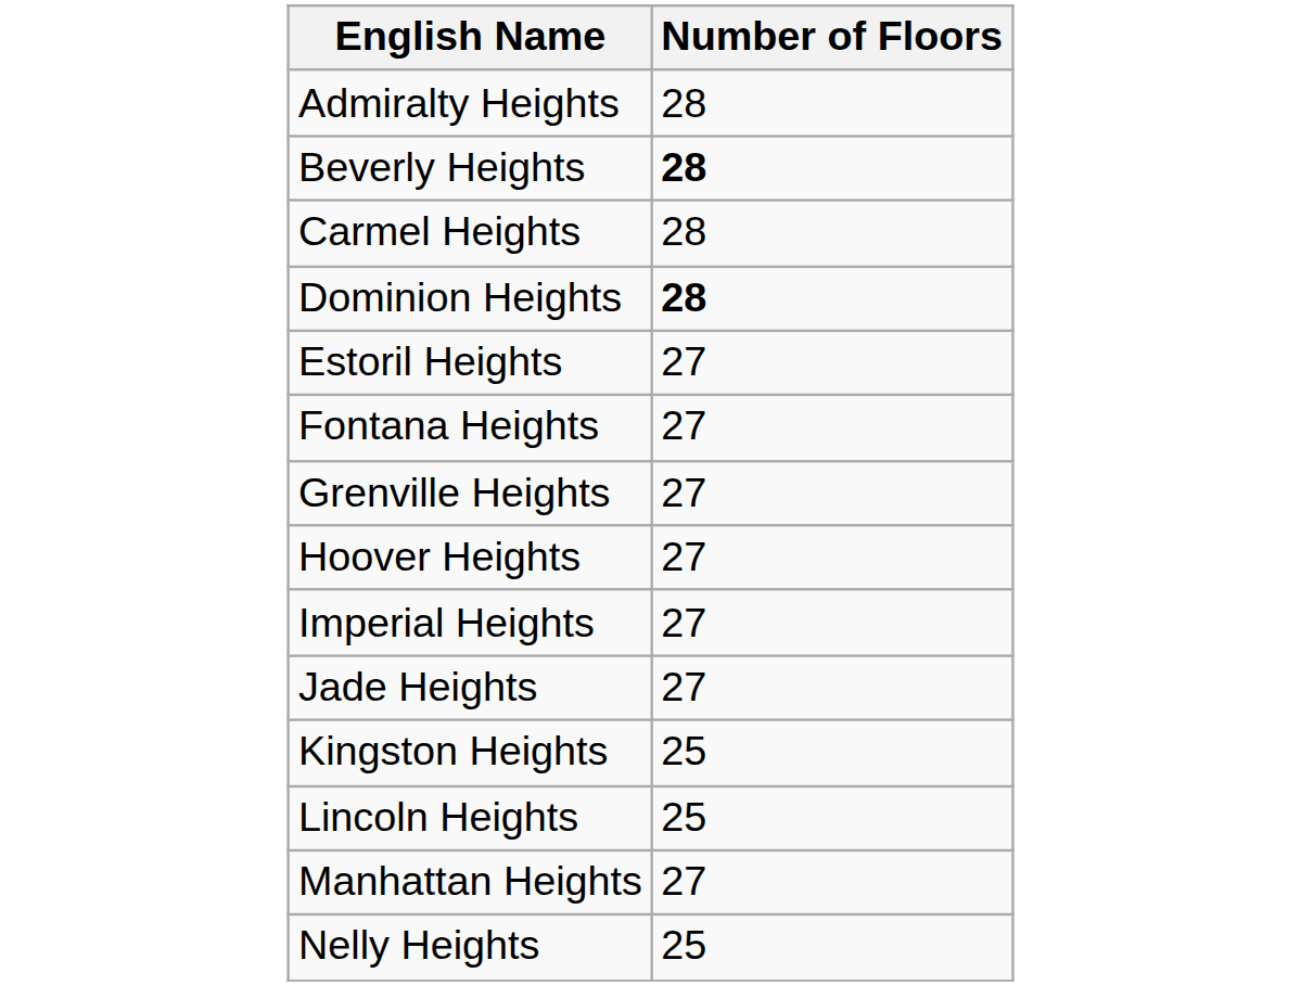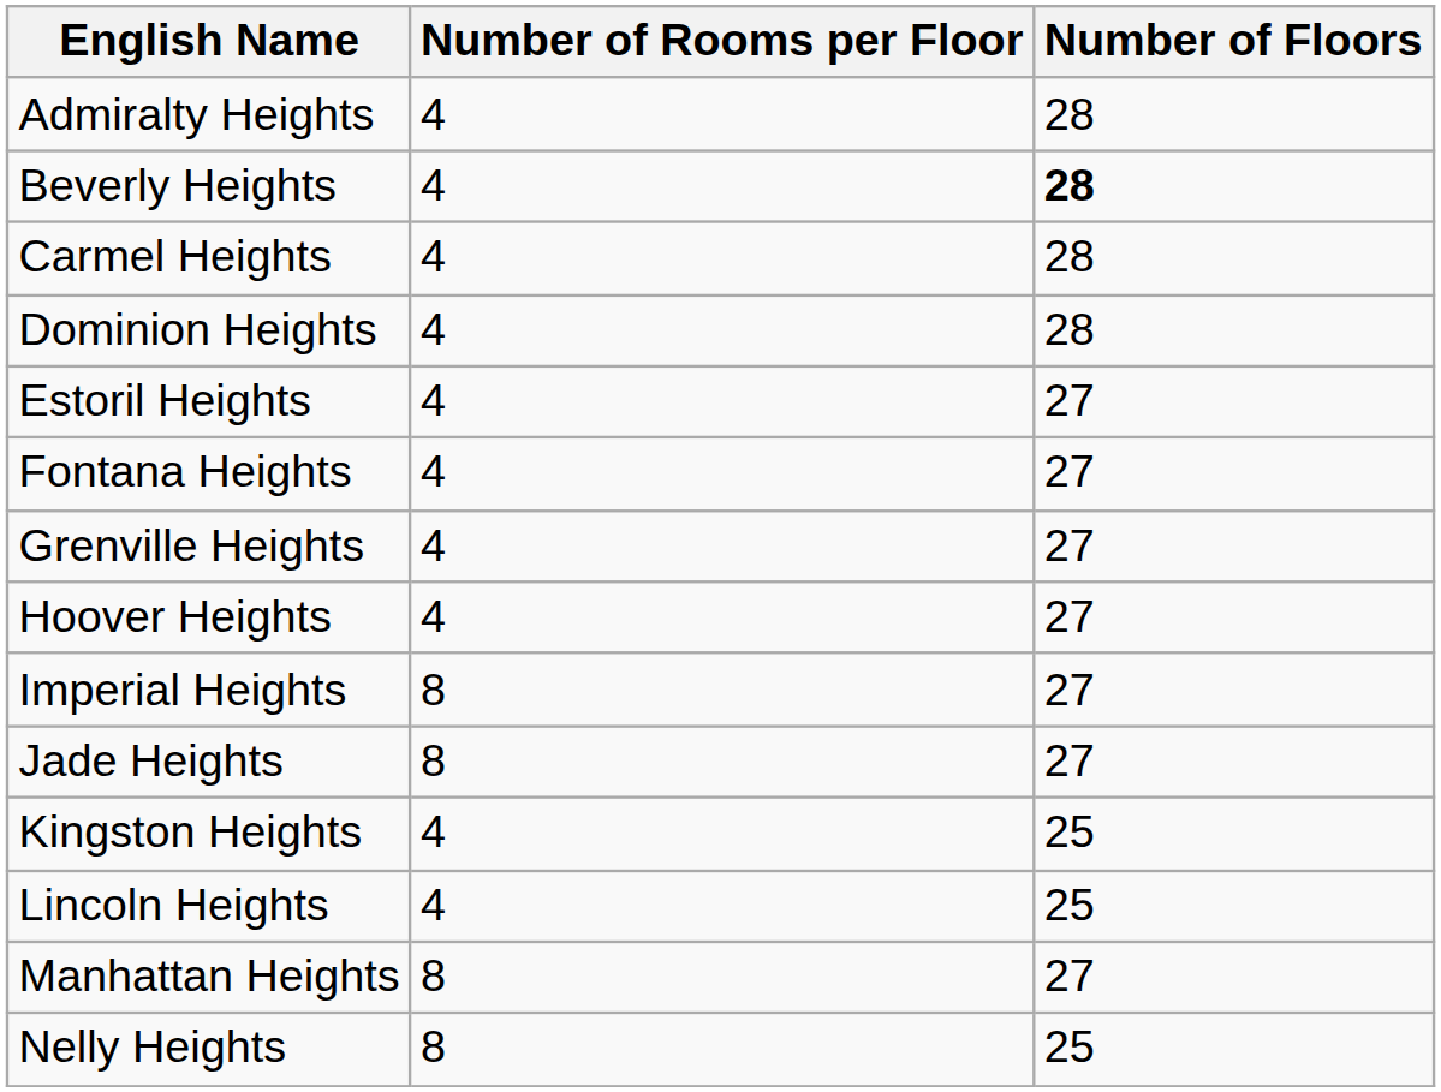 <table class="wikitable" style="margin:1em auto;">
 <tr>
 <th>English Name</th>
+<th>Number of Rooms per Floor</th>
 <th>Number of Floors</th>
 </tr>
 <tr>
 <td>Admiralty Heights</td>
+<td>4</td>
 <td>28</td>
 </tr>
 <tr>
 <td>Beverly Heights</td>
+<td>4</td>
 <td><strong>28</strong></td>
 </tr>
 <tr>
 <td>Carmel Heights</td>
+<td>4</td>
 <td>28</td>
 </tr>
 <tr>
 <td>Dominion Heights</td>
-<td><strong>28</strong></td>
+<td>4</td>
+<td>28</td>
 </tr>
 <tr>
 <td>Estoril Heights</td>
+<td>4</td>
 <td>27</td>
 </tr>
 <tr>
 <td>Fontana Heights</td>
+<td>4</td>
 <td>27</td>
 </tr>
 <tr>
 <td>Grenville Heights</td>
+<td>4</td>
 <td>27</td>
 </tr>
 <tr>
 <td>Hoover Heights</td>
+<td>4</td>
 <td>27</td>
 </tr>
 <tr>
 <td>Imperial Heights</td>
+<td>8</td>
 <td>27</td>
 </tr>
 <tr>
 <td>Jade Heights</td>
+<td>8</td>
 <td>27</td>
 </tr>
 <tr>
 <td>Kingston Heights</td>
+<td>4</td>
 <td>25</td>
 </tr>
 <tr>
 <td>Lincoln Heights</td>
+<td>4</td>
 <td>25</td>
 </tr>
 <tr>
 <td>Manhattan Heights</td>
+<td>8</td>
 <td>27</td>
 </tr>
 <tr>
 <td>Nelly Heights</td>
+<td>8</td>
 <td>25</td>
 </tr>
 </table>
